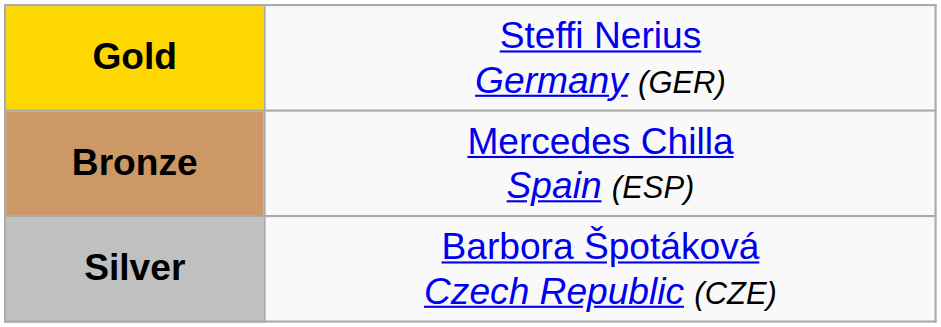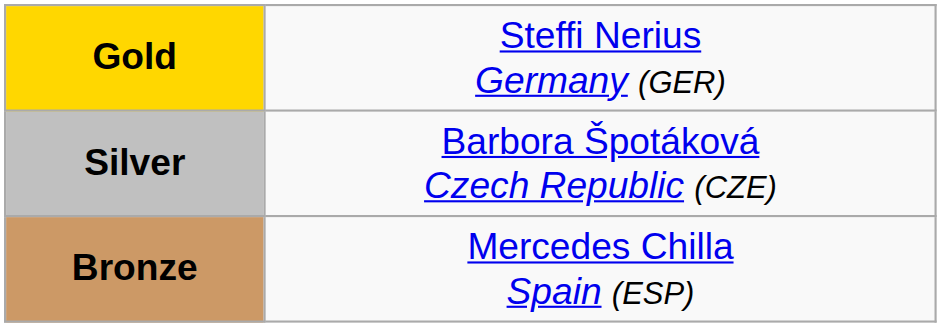 <table class="wikitable" style=" text-align:center; font-size:110%;" width="35%">
 <tr>
 <td bgcolor="gold"><strong>Gold</strong></td>
 <td> <a href='#'>Steffi Nerius</a><br><em><a href='#'>Germany</a> <small>(GER)</small></em></td>
 </tr>
 <tr>
+<td bgcolor="silver"><strong>Silver</strong></td>
+<td> <a href='#'>Barbora Špotáková</a><br><em><a href='#'>Czech Republic</a> <small>(CZE)</small></em></td>
+</tr>
+<tr>
 <td bgcolor="CC9966"><strong>Bronze</strong></td>
 <td> <a href='#'>Mercedes Chilla</a><br><em><a href='#'>Spain</a> <small>(ESP)</small></em></td>
 </tr>
-<tr>
-<td bgcolor="silver"><strong>Silver</strong></td>
-<td> <a href='#'>Barbora Špotáková</a><br><em><a href='#'>Czech Republic</a> <small>(CZE)</small></em></td>
-</tr>
 </table>
